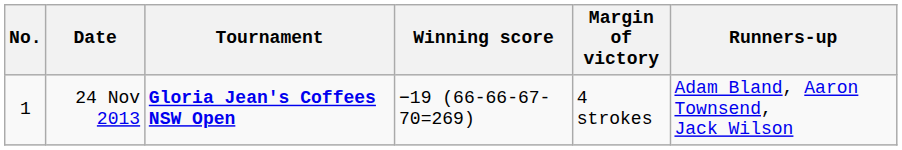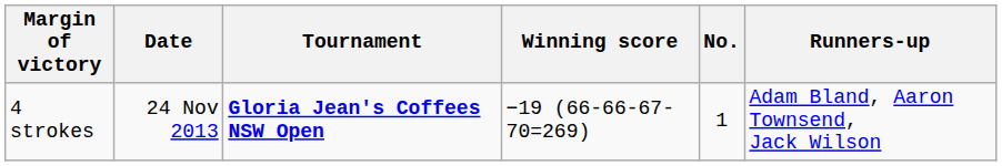 <table class="wikitable" style="font-size:95%;">
 <tr>
-<th>No.</th>
+<th>Margin of<br>victory</th>
 <th>Date</th>
 <th>Tournament</th>
 <th>Winning score</th>
-<th>Margin of<br>victory</th>
+<th>No.</th>
 <th>Runners-up</th>
 </tr>
 <tr>
-<td align=center>1</td>
+<td>4 strokes</td>
 <td align=right>24 Nov <a href='#'>2013</a></td>
 <td><strong><a href='#'>Gloria Jean's Coffees NSW Open</a></strong></td>
 <td>−19 (66-66-67-70=269)</td>
-<td>4 strokes</td>
+<td align=center>1</td>
 <td> <a href='#'>Adam Bland</a>,  <a href='#'>Aaron Townsend</a>,<br> <a href='#'>Jack Wilson</a></td>
 </tr>
 </table>
